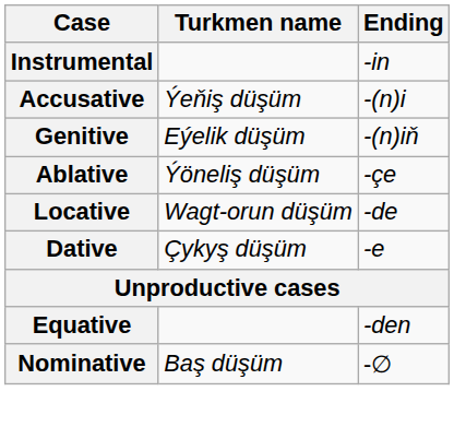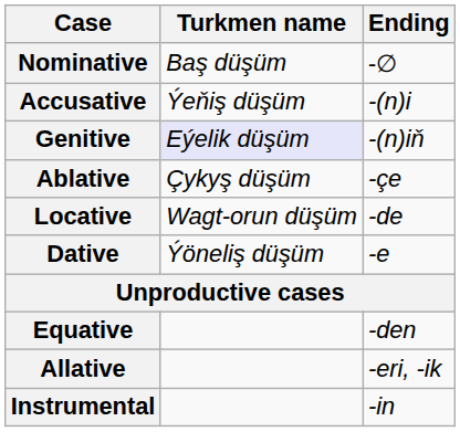 <table class="wikitable">
 <tr>
 <th>Case</th>
 <th>Turkmen name</th>
 <th>Ending</th>
 </tr>
 <tr>
-<th>Instrumental</th>
-<td></td>
-<td><em>-in</em></td>
+<th>Nominative</th>
+<td><em>Baş düşüm</em></td>
+<td>-∅</td>
 </tr>
 <tr>
 <th>Accusative</th>
 <td><em>Ýeňiş düşüm</em></td>
 <td><em>-(n)i</em></td>
 </tr>
 <tr>
 <th>Genitive</th>
-<td><em>Eýelik düşüm</em></td>
+<td style="background: lavender;"><em>Eýelik düşüm</em></td>
 <td><em>-(n)iň</em></td>
 </tr>
 <tr>
 <th>Ablative</th>
-<td><em>Ýöneliş düşüm</em></td>
+<td><em>Çykyş düşüm</em></td>
 <td><em>-çe</em></td>
 </tr>
 <tr>
 <th>Locative</th>
 <td><em>Wagt-orun düşüm</em></td>
 <td><em>-de</em></td>
 </tr>
 <tr>
 <th>Dative</th>
-<td><em>Çykyş düşüm</em></td>
+<td><em>Ýöneliş düşüm</em></td>
 <td><em>-e</em></td>
 </tr>
 <tr>
 <th colspan=3>Unproductive cases</th>
 </tr>
 <tr>
 <th>Equative</th>
 <td></td>
 <td><em>-den</em></td>
 </tr>
 <tr>
-<th>Nominative</th>
-<td><em>Baş düşüm</em></td>
-<td>-∅</td>
+<th>Allative</th>
+<td></td>
+<td><em>-eri, -ik</em></td>
+</tr>
+<tr>
+<th>Instrumental</th>
+<td></td>
+<td><em>-in</em></td>
 </tr>
 </table>
